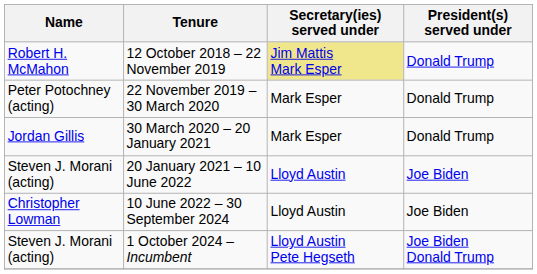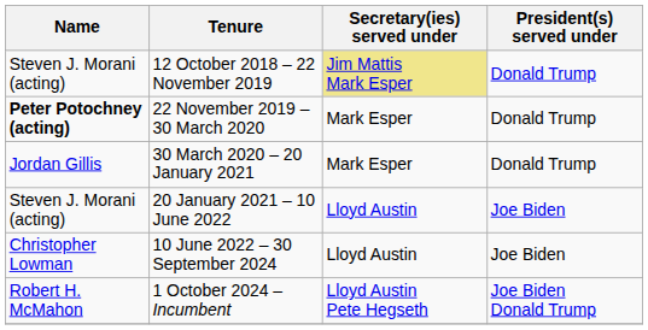 <table class="wikitable">
 <tr>
 <th scope="col" style="width:200px;">Name</th>
 <th scope="col" style="width:280px;">Tenure</th>
 <th scope="col" style="width:215px;">Secretary(ies) served under</th>
 <th scope="col" style="width:215px;">President(s) served under</th>
 </tr>
 <tr>
-<td><a href='#'>Robert H. McMahon</a></td>
+<td>Steven J. Morani (acting)</td>
 <td>12 October 2018 – 22 November 2019</td>
 <td style="background: khaki;"><a href='#'>Jim Mattis</a><br><a href='#'>Mark Esper</a></td>
 <td><a href='#'>Donald Trump</a></td>
 </tr>
 <tr>
-<td>Peter Potochney (acting)</td>
+<td><strong>Peter Potochney (acting)</strong></td>
 <td>22 November 2019 – 30 March 2020</td>
 <td>Mark Esper</td>
 <td>Donald Trump</td>
 </tr>
 <tr>
 <td><a href='#'>Jordan Gillis</a></td>
 <td>30 March 2020 – 20 January 2021</td>
 <td>Mark Esper</td>
 <td>Donald Trump</td>
 </tr>
 <tr>
 <td>Steven J. Morani (acting)</td>
 <td>20 January 2021 –  10 June 2022</td>
 <td><a href='#'>Lloyd Austin</a></td>
 <td><a href='#'>Joe Biden</a></td>
 </tr>
 <tr>
 <td><a href='#'>Christopher Lowman</a></td>
 <td>10 June 2022 – 30 September 2024</td>
 <td>Lloyd Austin</td>
 <td>Joe Biden</td>
 </tr>
 <tr>
-<td>Steven J. Morani (acting)</td>
+<td><a href='#'>Robert H. McMahon</a></td>
 <td>1 October 2024 – <em>Incumbent</em></td>
 <td><a href='#'>Lloyd Austin</a><br><a href='#'>Pete Hegseth</a></td>
 <td><a href='#'>Joe Biden</a><br><a href='#'>Donald Trump</a></td>
 </tr>
 <tr>
 </tr>
 </table>
